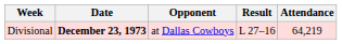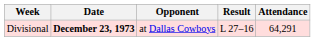 <table class="wikitable">
 <tr>
 <th>Week</th>
 <th>Date</th>
 <th>Opponent</th>
 <th>Result</th>
 <th>Attendance</th>
 </tr>
 <tr style="background: #ffdddd;">
 <td>Divisional</td>
 <td><strong>December 23, 1973</strong></td>
 <td>at <a href='#'>Dallas Cowboys</a></td>
 <td>L 27–16</td>
-<td style="text-align: center;">64,219</td>
+<td style="text-align: center;">64,291</td>
 </tr>
 </table>
